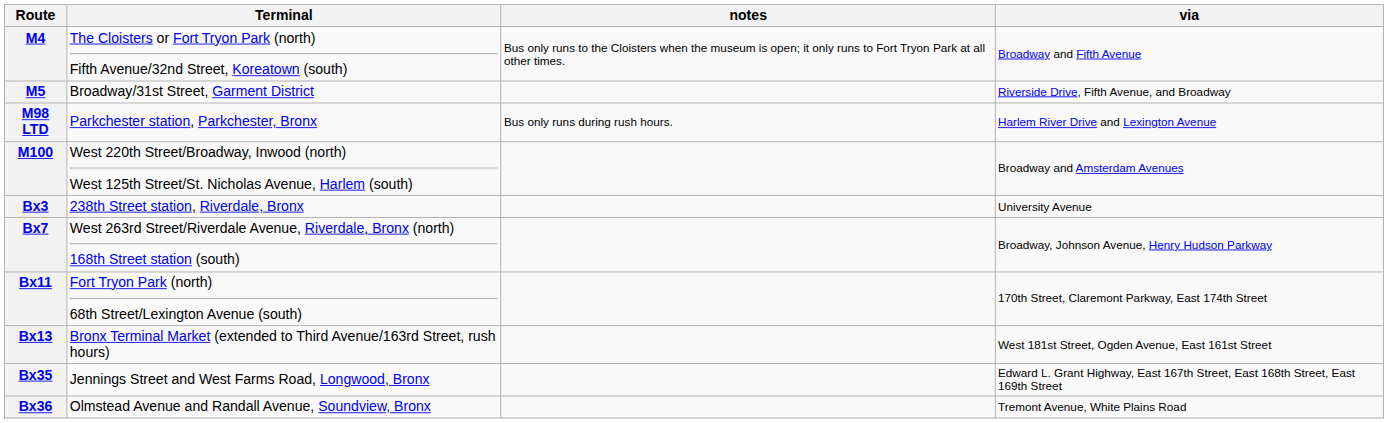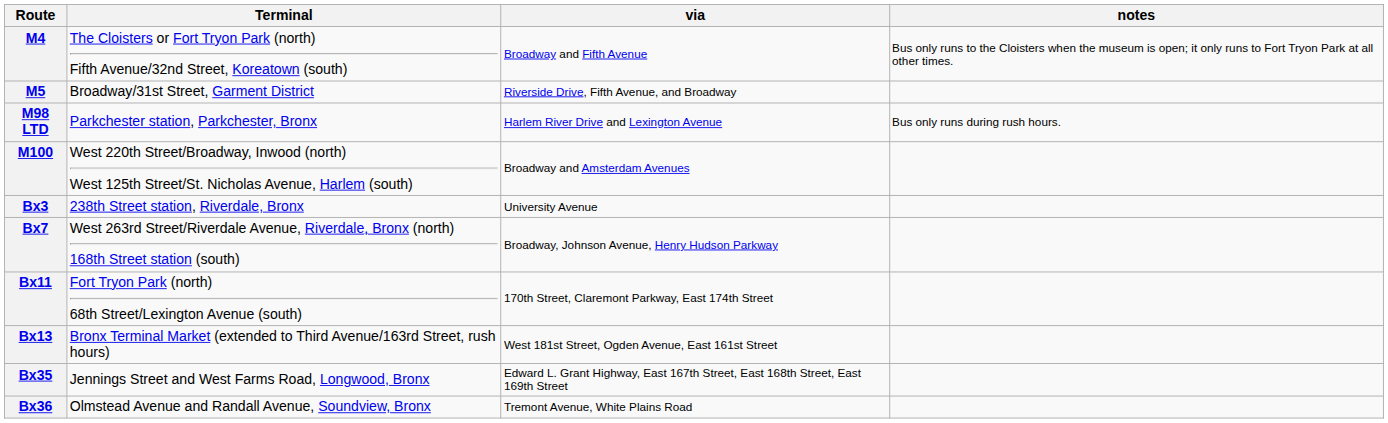 <table class=wikitable>
 <tr>
 <th>Route</th>
 <th>Terminal</th>
+<th>via</th>
 <th>notes</th>
-<th>via</th>
 </tr>
 <tr>
 <th valign=top><a href='#'>M4</a></th>
 <td><a href='#'>The Cloisters</a> or <a href='#'>Fort Tryon Park</a> (north)<hr>Fifth Avenue/32nd Street, <a href='#'>Koreatown</a> (south)</td>
+<td style="font-size:smaller;"><a href='#'>Broadway</a> and <a href='#'>Fifth Avenue</a></td>
 <td style="font-size:smaller;">Bus only runs to the Cloisters when the museum is open; it only runs to Fort Tryon Park at all other times.</td>
-<td style="font-size:smaller;"><a href='#'>Broadway</a> and <a href='#'>Fifth Avenue</a></td>
 </tr>
 <tr>
 <th valign=top><a href='#'>M5</a></th>
 <td>Broadway/31st Street, <a href='#'>Garment District</a></td>
+<td style="font-size:smaller;"><a href='#'>Riverside Drive</a>, Fifth Avenue, and Broadway</td>
 <td style="font-size:smaller;"></td>
-<td style="font-size:smaller;"><a href='#'>Riverside Drive</a>, Fifth Avenue, and Broadway</td>
 </tr>
 <tr>
 <th valign=top><a href='#'>M98 LTD</a></th>
 <td><a href='#'>Parkchester station</a>, <a href='#'>Parkchester, Bronx</a></td>
+<td style="font-size:smaller;"><a href='#'>Harlem River Drive</a> and <a href='#'>Lexington Avenue</a></td>
 <td style="font-size:smaller;">Bus only runs during rush hours.</td>
-<td style="font-size:smaller;"><a href='#'>Harlem River Drive</a> and <a href='#'>Lexington Avenue</a></td>
 </tr>
 <tr>
 <th valign=top><a href='#'>M100</a></th>
 <td>West 220th Street/Broadway, Inwood (north)<hr>West 125th Street/St. Nicholas Avenue, <a href='#'>Harlem</a> (south)</td>
+<td style="font-size:smaller;">Broadway and <a href='#'>Amsterdam Avenues</a></td>
 <td style="font-size:smaller;"></td>
-<td style="font-size:smaller;">Broadway and <a href='#'>Amsterdam Avenues</a></td>
 </tr>
 <tr>
 <th valign=top><a href='#'>Bx3</a></th>
 <td><a href='#'>238th Street station</a>, <a href='#'>Riverdale, Bronx</a></td>
+<td style="font-size:smaller;">University Avenue</td>
 <td style="font-size:smaller;"></td>
-<td style="font-size:smaller;">University Avenue</td>
 </tr>
 <tr>
 <th valign=top><a href='#'>Bx7</a></th>
 <td>West 263rd Street/Riverdale Avenue, <a href='#'>Riverdale, Bronx</a> (north)<hr><a href='#'>168th Street station</a> (south)</td>
+<td style="font-size:smaller;">Broadway, Johnson Avenue, <a href='#'>Henry Hudson Parkway</a></td>
 <td style="font-size:smaller;"></td>
-<td style="font-size:smaller;">Broadway, Johnson Avenue, <a href='#'>Henry Hudson Parkway</a></td>
 </tr>
 <tr>
 <th valign=top><a href='#'>Bx11</a></th>
 <td><a href='#'>Fort Tryon Park</a> (north)<hr>68th Street/Lexington Avenue (south)</td>
+<td style="font-size:smaller;">170th Street, Claremont Parkway, East 174th Street</td>
 <td style="font-size:smaller;"></td>
-<td style="font-size:smaller;">170th Street, Claremont Parkway, East 174th Street</td>
 </tr>
 <tr>
 <th valign=top><a href='#'>Bx13</a></th>
 <td><a href='#'>Bronx Terminal Market</a> (extended to Third Avenue/163rd Street, rush hours)</td>
+<td style="font-size:smaller;">West 181st Street, Ogden Avenue, East 161st Street</td>
 <td style="font-size:smaller;"></td>
-<td style="font-size:smaller;">West 181st Street, Ogden Avenue, East 161st Street</td>
 </tr>
 <tr>
 <th valign=top><a href='#'>Bx35</a></th>
 <td>Jennings Street and West Farms Road, <a href='#'>Longwood, Bronx</a></td>
+<td style="font-size:smaller;">Edward L. Grant Highway, East 167th Street, East 168th Street, East 169th Street</td>
 <td style="font-size:smaller;"></td>
-<td style="font-size:smaller;">Edward L. Grant Highway, East 167th Street, East 168th Street, East 169th Street</td>
 </tr>
 <tr>
 <th valign=top><a href='#'>Bx36</a></th>
 <td>Olmstead Avenue and Randall Avenue, <a href='#'>Soundview, Bronx</a></td>
+<td style="font-size:smaller;">Tremont Avenue, White Plains Road</td>
 <td style="font-size:smaller;"></td>
-<td style="font-size:smaller;">Tremont Avenue, White Plains Road</td>
 </tr>
 </table>
